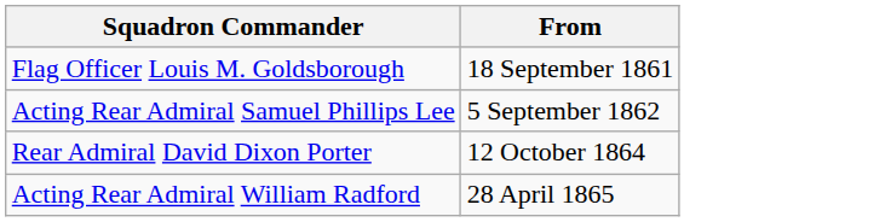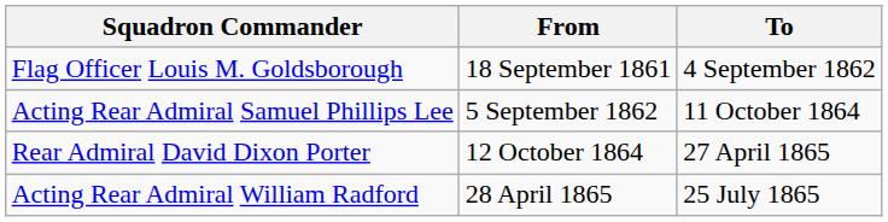 <table class="wikitable">
 <tr>
 <th>Squadron Commander</th>
 <th>From</th>
+<th>To</th>
 </tr>
 <tr>
 <td><a href='#'>Flag Officer</a> <a href='#'>Louis M. Goldsborough</a></td>
 <td>18 September 1861</td>
+<td>4 September 1862</td>
 </tr>
 <tr>
 <td><a href='#'>Acting Rear Admiral</a> <a href='#'>Samuel Phillips Lee</a></td>
 <td>5 September 1862</td>
+<td>11 October 1864</td>
 </tr>
 <tr>
 <td><a href='#'>Rear Admiral</a> <a href='#'>David Dixon Porter</a></td>
 <td>12 October 1864</td>
+<td>27 April 1865</td>
 </tr>
 <tr>
 <td><a href='#'>Acting Rear Admiral</a> <a href='#'>William Radford</a></td>
 <td>28 April 1865</td>
+<td>25 July 1865</td>
 </tr>
 </table>
